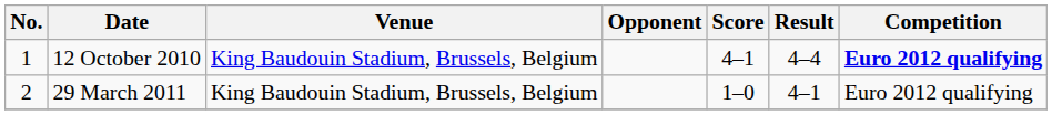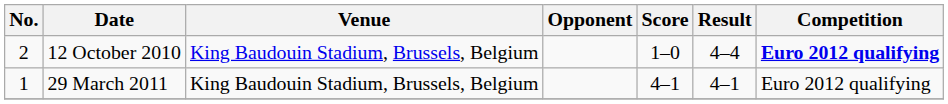 <table class="wikitable sortable">
 <tr>
 <th scope="col">No.</th>
 <th scope="col">Date</th>
 <th scope="col">Venue</th>
 <th scope="col">Opponent</th>
 <th scope="col">Score</th>
 <th scope="col">Result</th>
 <th scope="col">Competition</th>
 </tr>
 <tr>
-<td style="text-align:center">1</td>
+<td style="text-align:center">2</td>
 <td>12 October 2010</td>
 <td><a href='#'>King Baudouin Stadium</a>, <a href='#'>Brussels</a>, Belgium</td>
 <td></td>
-<td style="text-align:center">4–1</td>
+<td style="text-align:center">1–0</td>
 <td style="text-align:center">4–4</td>
 <td><strong><a href='#'>Euro 2012 qualifying</a></strong></td>
 </tr>
 <tr>
-<td style="text-align:center">2</td>
+<td style="text-align:center">1</td>
 <td>29 March 2011</td>
 <td>King Baudouin Stadium, Brussels, Belgium</td>
 <td></td>
-<td style="text-align:center">1–0</td>
+<td style="text-align:center">4–1</td>
 <td style="text-align:center">4–1</td>
 <td>Euro 2012 qualifying</td>
 </tr>
 <tr>
 </tr>
 </table>
